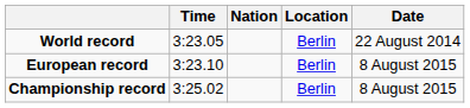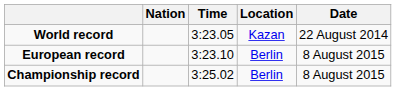 <table class=wikitable style=text-align:center>
 <tr>
 <th></th>
+<th>Nation</th>
 <th>Time</th>
-<th>Nation</th>
 <th>Location</th>
 <th>Date</th>
 </tr>
 <tr>
 <td><strong>World record</strong></td>
+<td align=left></td>
 <td align=left>3:23.05</td>
-<td align=left></td>
-<td><a href='#'>Berlin</a></td>
+<td><a href='#'>Kazan</a></td>
 <td>22 August 2014</td>
 </tr>
 <tr>
 <td><strong>European record</strong></td>
+<td align=left></td>
 <td align=left>3:23.10</td>
-<td align=left></td>
 <td><a href='#'>Berlin</a></td>
 <td>8 August 2015</td>
 </tr>
 <tr>
 <td><strong>Championship record</strong></td>
+<td align=left></td>
 <td align=left>3:25.02</td>
-<td align=left></td>
 <td><a href='#'>Berlin</a></td>
 <td>8 August 2015</td>
 </tr>
 </table>
